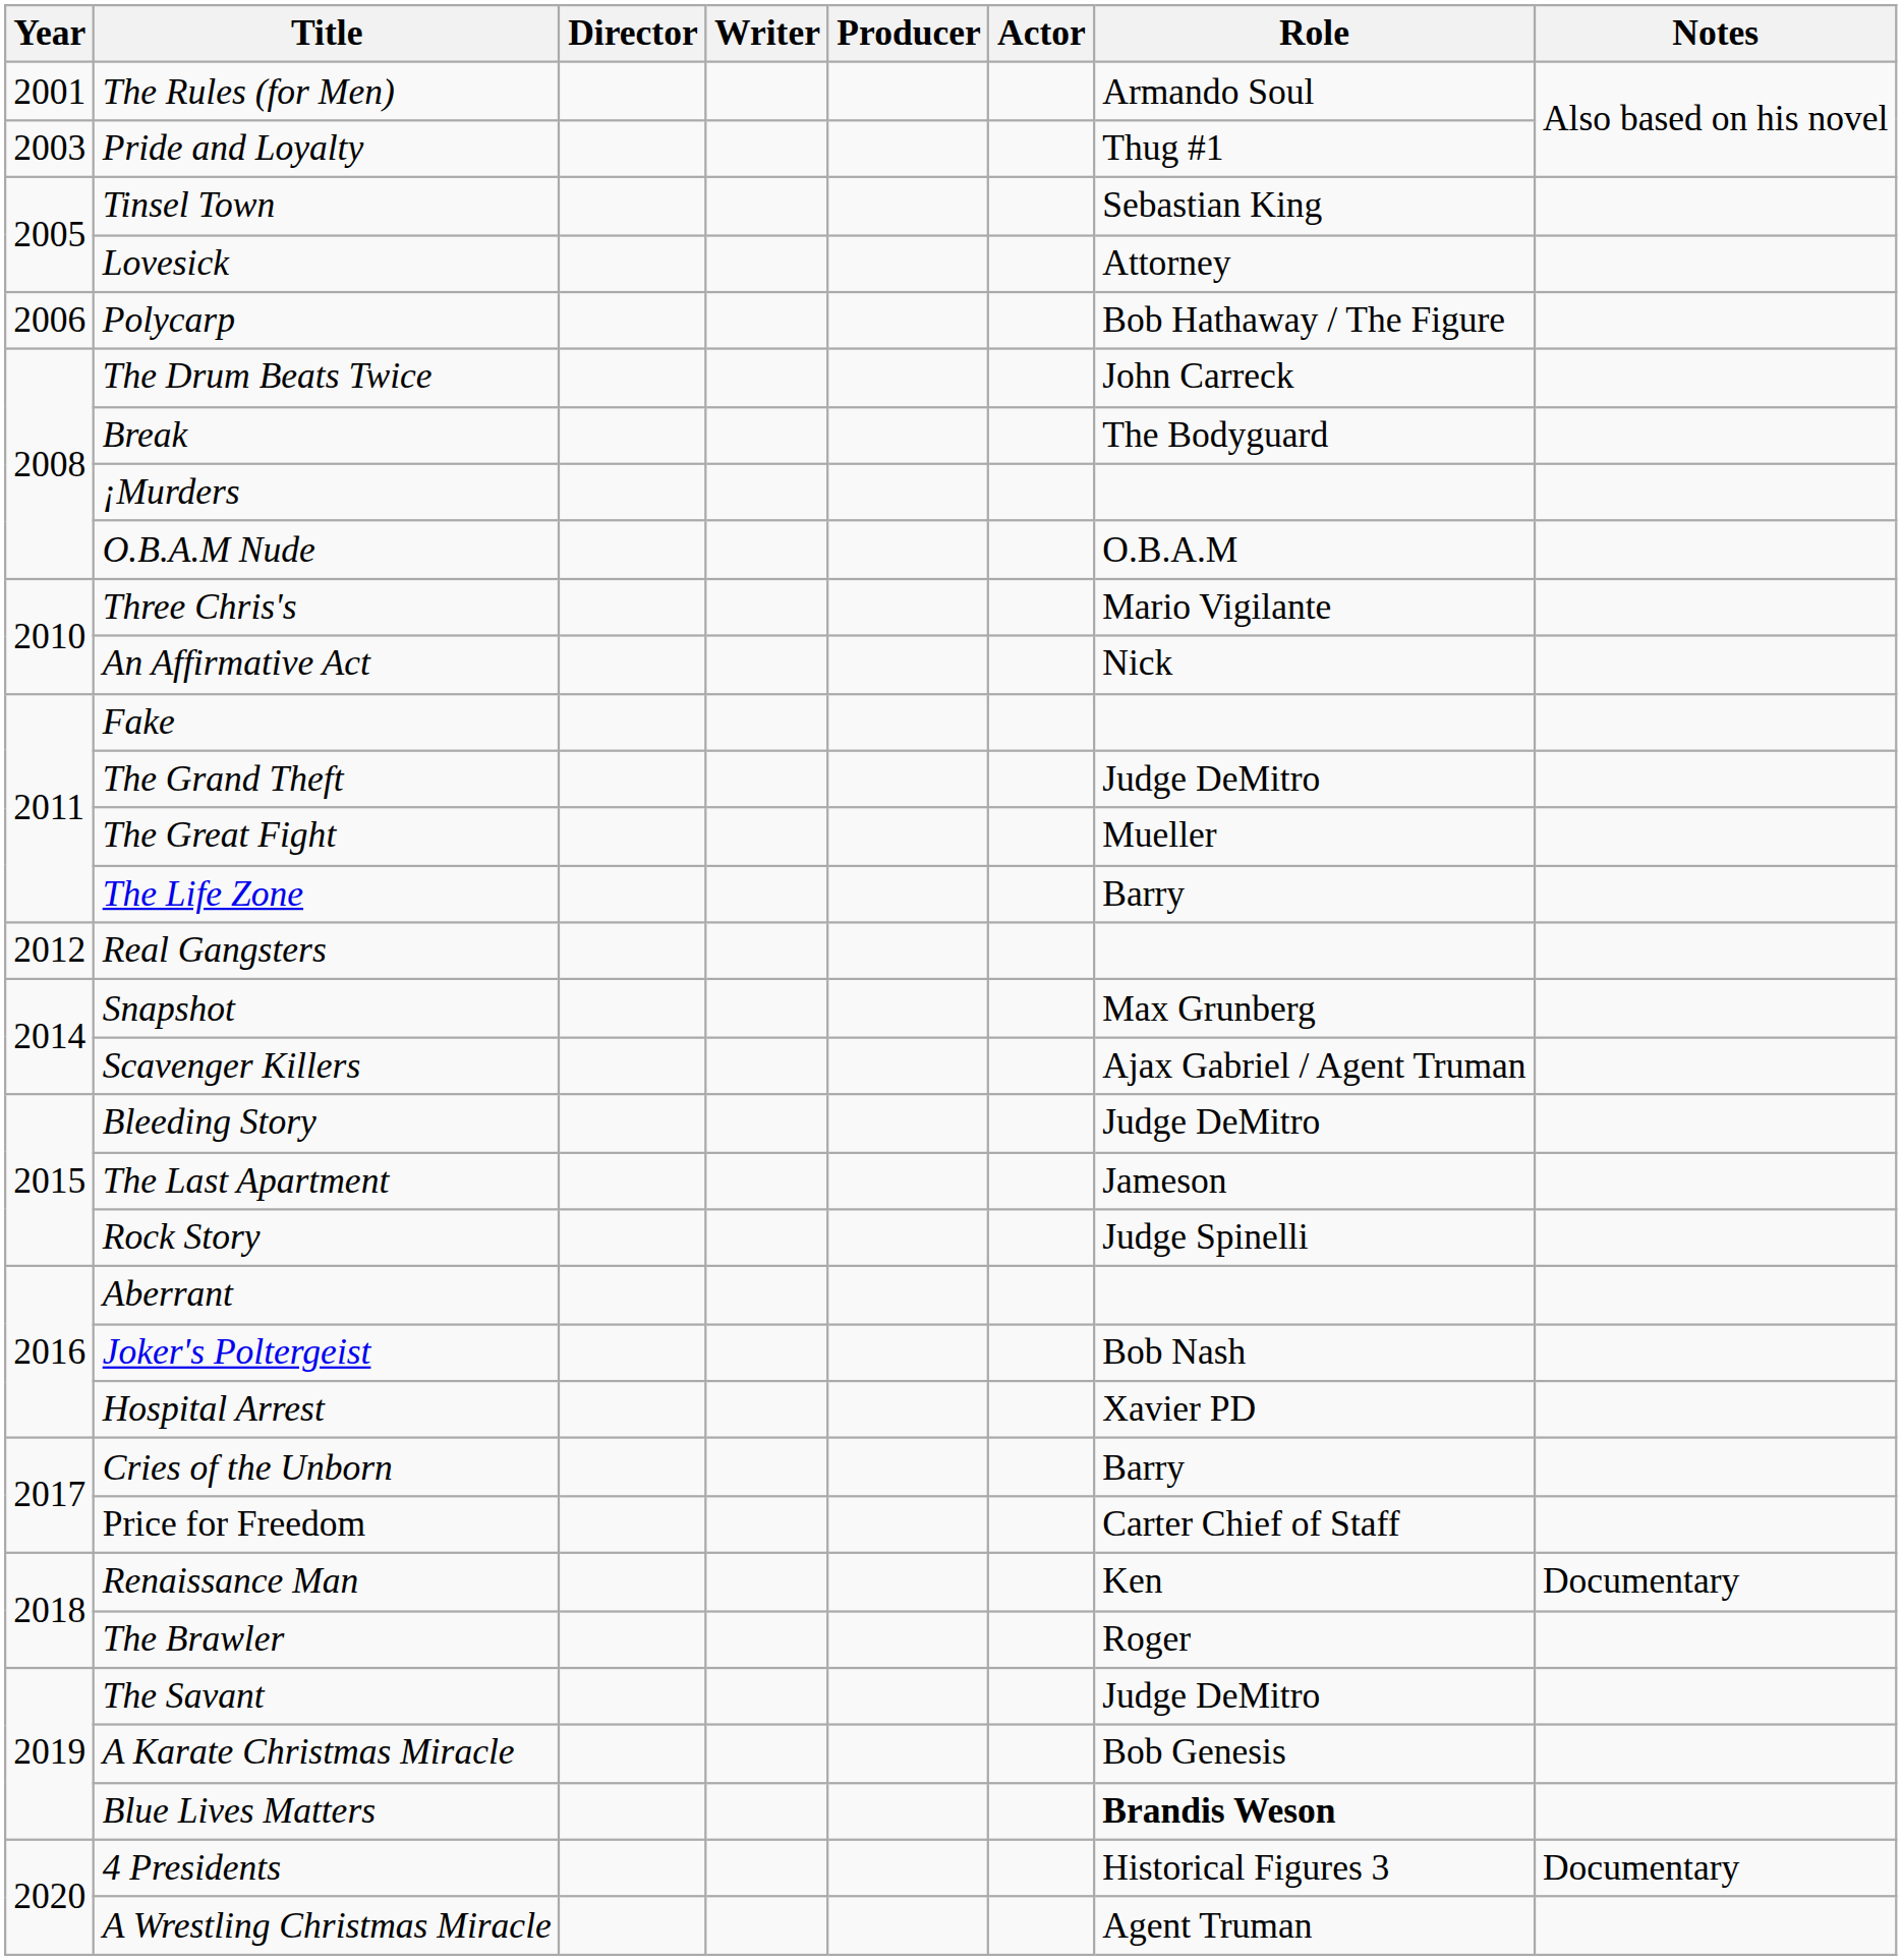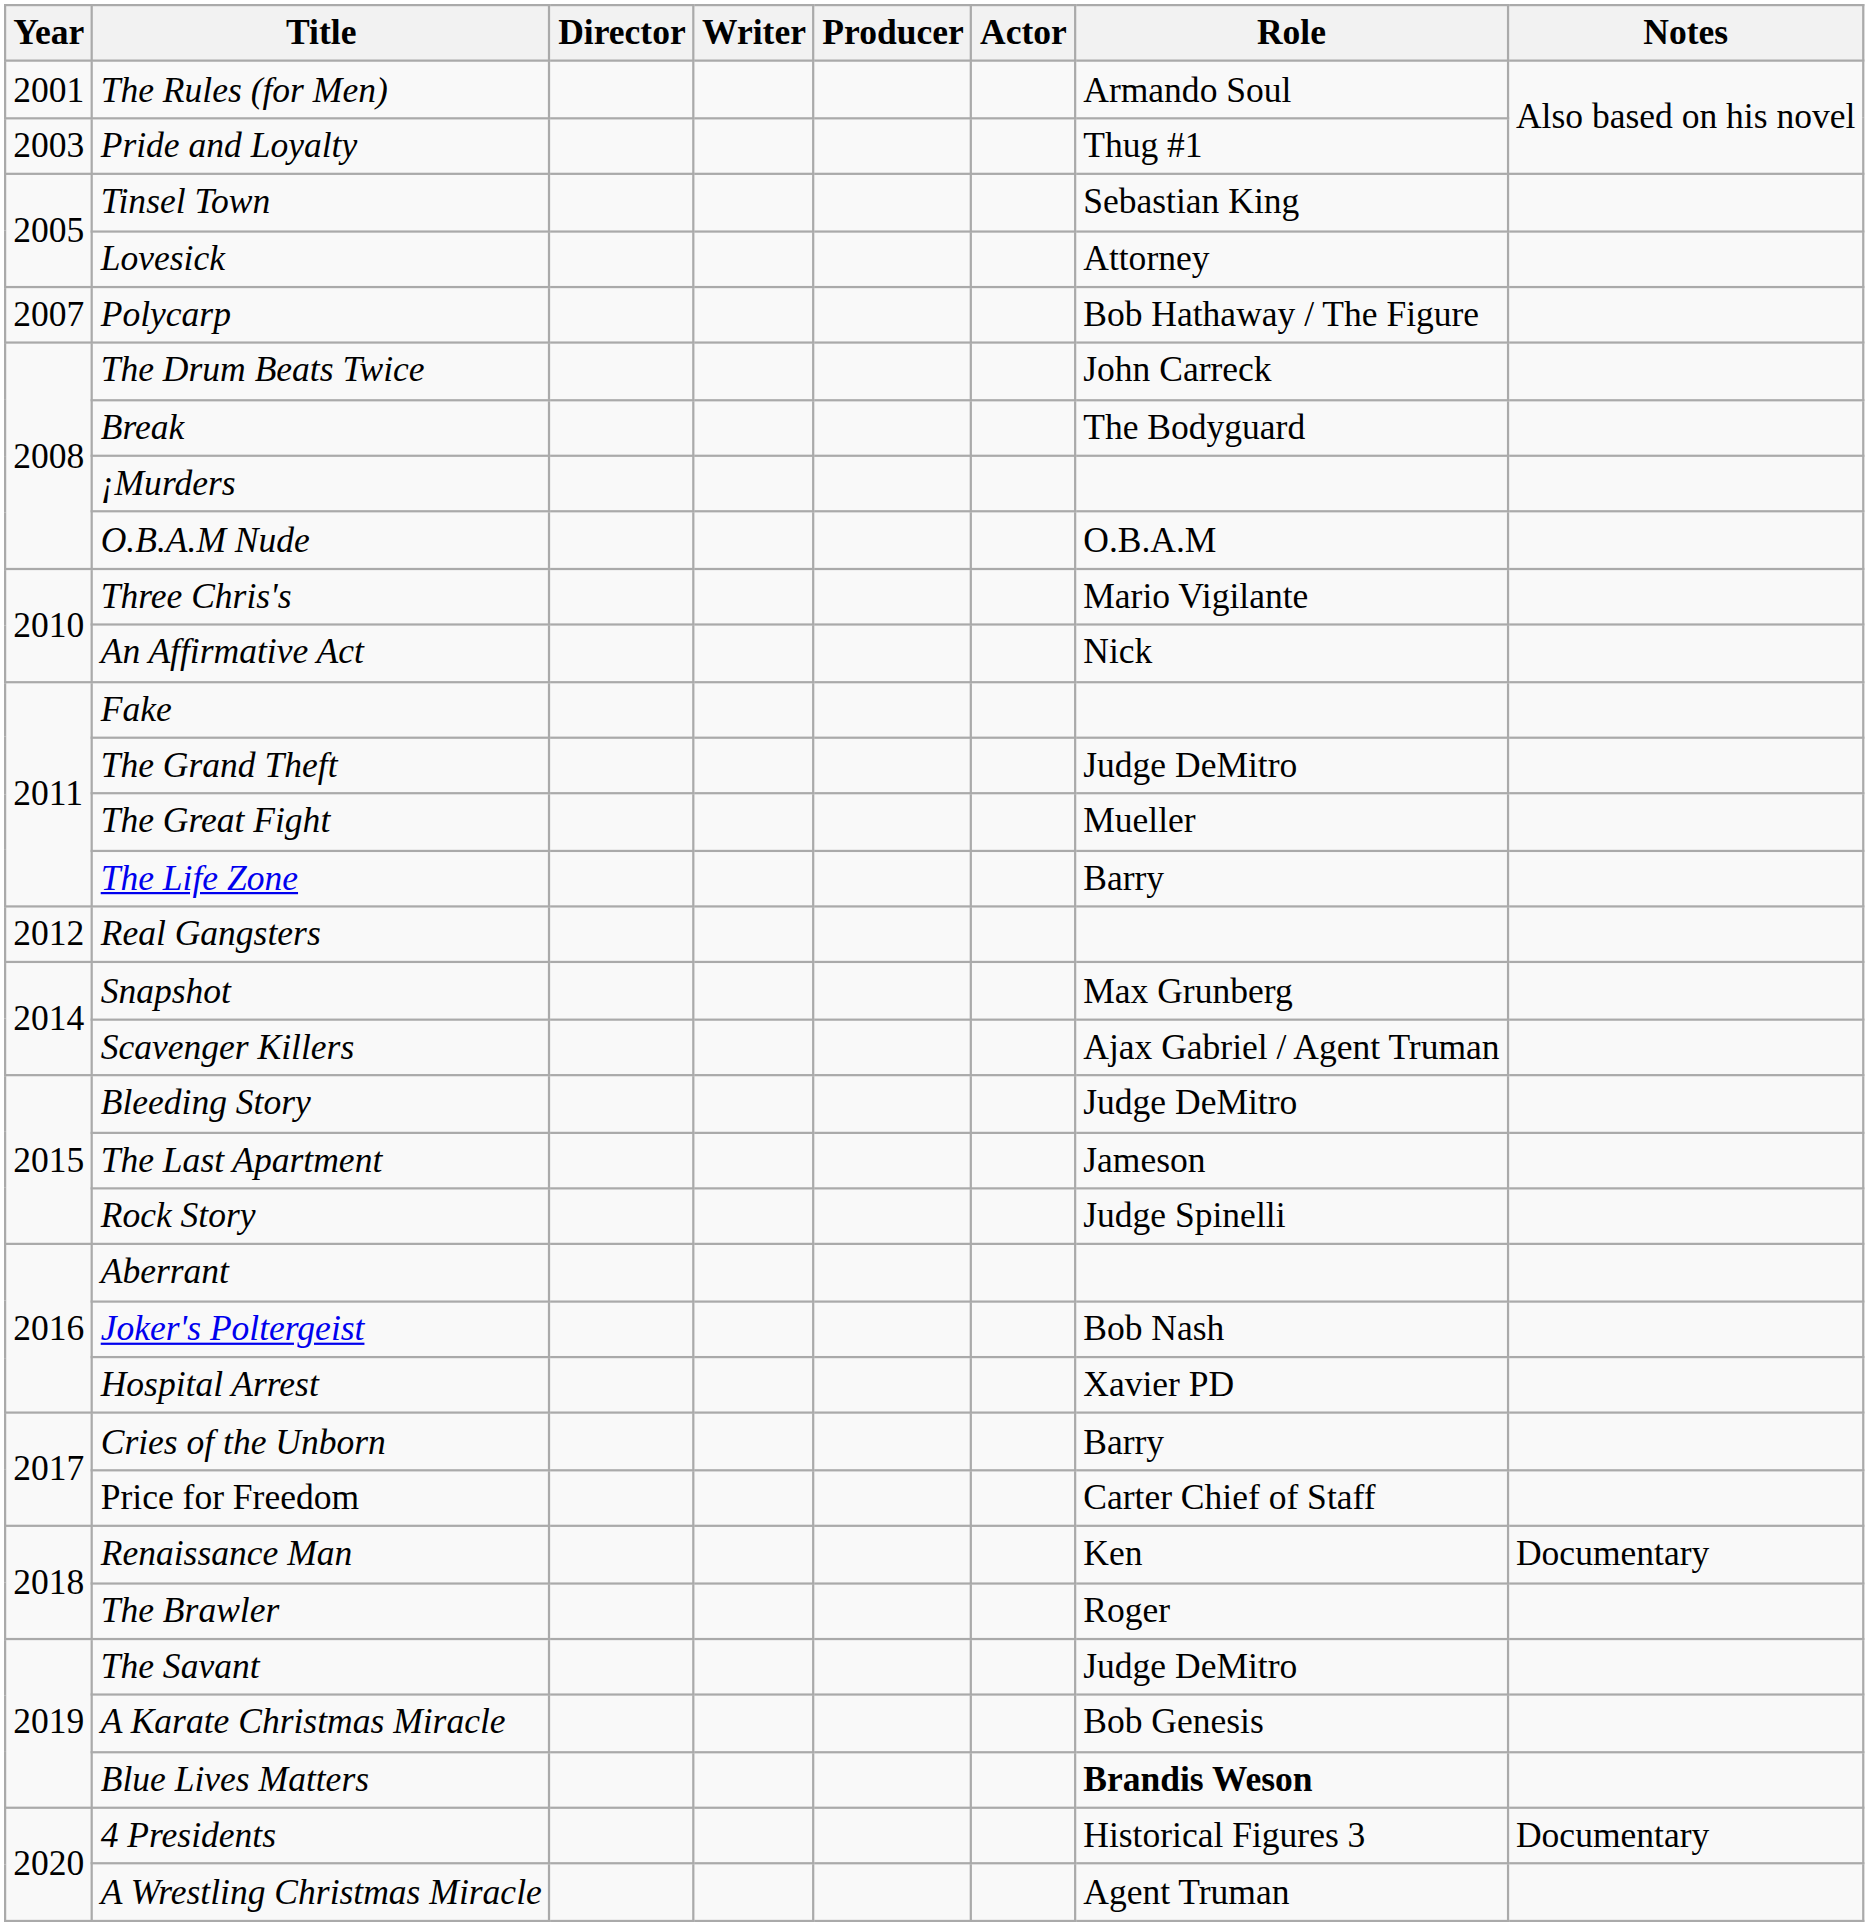 <table class="wikitable">
 <tr>
 <th>Year</th>
 <th>Title</th>
 <th>Director</th>
 <th>Writer</th>
 <th>Producer</th>
 <th>Actor</th>
 <th>Role</th>
 <th>Notes</th>
 </tr>
 <tr>
 <td>2001</td>
 <td><em>The Rules (for Men)</em></td>
 <td></td>
 <td></td>
 <td></td>
 <td></td>
 <td>Armando Soul</td>
 <td rowspan=2>Also based on his novel</td>
 </tr>
 <tr>
 <td>2003</td>
 <td><em>Pride and Loyalty</em></td>
 <td></td>
 <td></td>
 <td></td>
 <td></td>
 <td>Thug #1</td>
 </tr>
 <tr>
 <td rowspan=2>2005</td>
 <td><em>Tinsel Town</em></td>
 <td></td>
 <td></td>
 <td></td>
 <td></td>
 <td>Sebastian King</td>
 <td></td>
 </tr>
 <tr>
 <td><em>Lovesick</em></td>
 <td></td>
 <td></td>
 <td></td>
 <td></td>
 <td>Attorney</td>
 <td></td>
 </tr>
 <tr>
-<td>2006</td>
+<td>2007</td>
 <td><em>Polycarp</em></td>
 <td></td>
 <td></td>
 <td></td>
 <td></td>
 <td>Bob Hathaway / The Figure</td>
 <td></td>
 </tr>
 <tr>
 <td rowspan=4>2008</td>
 <td><em>The Drum Beats Twice</em></td>
 <td></td>
 <td></td>
 <td></td>
 <td></td>
 <td>John Carreck</td>
 <td></td>
 </tr>
 <tr>
 <td><em>Break</em></td>
 <td></td>
 <td></td>
 <td></td>
 <td></td>
 <td>The Bodyguard</td>
 <td></td>
 </tr>
 <tr>
 <td><em>¡Murders</em></td>
 <td></td>
 <td></td>
 <td></td>
 <td></td>
 <td></td>
 <td></td>
 </tr>
 <tr>
 <td><em>O.B.A.M Nude</em></td>
 <td></td>
 <td></td>
 <td></td>
 <td></td>
 <td>O.B.A.M</td>
 <td></td>
 </tr>
 <tr>
 <td rowspan=2>2010</td>
 <td><em>Three Chris's</em></td>
 <td></td>
 <td></td>
 <td></td>
 <td></td>
 <td>Mario Vigilante</td>
 <td></td>
 </tr>
 <tr>
 <td><em>An Affirmative Act</em></td>
 <td></td>
 <td></td>
 <td></td>
 <td></td>
 <td>Nick</td>
 <td></td>
 </tr>
 <tr>
 <td rowspan=4>2011</td>
 <td><em>Fake</em></td>
 <td></td>
 <td></td>
 <td></td>
 <td></td>
 <td></td>
 <td></td>
 </tr>
 <tr>
 <td><em>The Grand Theft</em></td>
 <td></td>
 <td></td>
 <td></td>
 <td></td>
 <td>Judge DeMitro</td>
 <td></td>
 </tr>
 <tr>
 <td><em>The Great Fight</em></td>
 <td></td>
 <td></td>
 <td></td>
 <td></td>
 <td>Mueller</td>
 <td></td>
 </tr>
 <tr>
 <td><em><a href='#'>The Life Zone</a></em></td>
 <td></td>
 <td></td>
 <td></td>
 <td></td>
 <td>Barry</td>
 <td></td>
 </tr>
 <tr>
 <td>2012</td>
 <td><em>Real Gangsters</em></td>
 <td></td>
 <td></td>
 <td></td>
 <td></td>
 <td></td>
 <td></td>
 </tr>
 <tr>
 <td rowspan=2>2014</td>
 <td><em>Snapshot</em></td>
 <td></td>
 <td></td>
 <td></td>
 <td></td>
 <td>Max Grunberg</td>
 <td></td>
 </tr>
 <tr>
 <td><em>Scavenger Killers</em></td>
 <td></td>
 <td></td>
 <td></td>
 <td></td>
 <td>Ajax Gabriel / Agent Truman</td>
 <td></td>
 </tr>
 <tr>
 <td rowspan=3>2015</td>
 <td><em>Bleeding Story</em></td>
 <td></td>
 <td></td>
 <td></td>
 <td></td>
 <td>Judge DeMitro</td>
 <td></td>
 </tr>
 <tr>
 <td><em>The Last Apartment</em></td>
 <td></td>
 <td></td>
 <td></td>
 <td></td>
 <td>Jameson</td>
 <td></td>
 </tr>
 <tr>
 <td><em>Rock Story</em></td>
 <td></td>
 <td></td>
 <td></td>
 <td></td>
 <td>Judge Spinelli</td>
 <td></td>
 </tr>
 <tr>
 <td rowspan=3>2016</td>
 <td><em>Aberrant</em></td>
 <td></td>
 <td></td>
 <td></td>
 <td></td>
 <td></td>
 <td></td>
 </tr>
 <tr>
 <td><em><a href='#'>Joker's Poltergeist</a></em></td>
 <td></td>
 <td></td>
 <td></td>
 <td></td>
 <td>Bob Nash</td>
 <td></td>
 </tr>
 <tr>
 <td><em>Hospital Arrest</em></td>
 <td></td>
 <td></td>
 <td></td>
 <td></td>
 <td>Xavier PD</td>
 <td></td>
 </tr>
 <tr>
 <td rowspan=2>2017</td>
 <td><em>Cries of the Unborn</em></td>
 <td></td>
 <td></td>
 <td></td>
 <td></td>
 <td>Barry</td>
 <td></td>
 </tr>
 <tr>
 <td>Price for Freedom</td>
 <td></td>
 <td></td>
 <td></td>
 <td></td>
 <td>Carter Chief of Staff</td>
 <td></td>
 </tr>
 <tr>
 <td rowspan=2>2018</td>
 <td><em>Renaissance Man</em></td>
 <td></td>
 <td></td>
 <td></td>
 <td></td>
 <td>Ken</td>
 <td>Documentary</td>
 </tr>
 <tr>
 <td><em>The Brawler</em></td>
 <td></td>
 <td></td>
 <td></td>
 <td></td>
 <td>Roger</td>
 <td></td>
 </tr>
 <tr>
 <td rowspan=3>2019</td>
 <td><em>The Savant</em></td>
 <td></td>
 <td></td>
 <td></td>
 <td></td>
 <td>Judge DeMitro</td>
 <td></td>
 </tr>
 <tr>
 <td><em>A Karate Christmas Miracle</em></td>
 <td></td>
 <td></td>
 <td></td>
 <td></td>
 <td>Bob Genesis</td>
 <td></td>
 </tr>
 <tr>
 <td><em>Blue Lives Matters</em></td>
 <td></td>
 <td></td>
 <td></td>
 <td></td>
 <td><strong>Brandis Weson</strong></td>
 <td></td>
 </tr>
 <tr>
 <td rowspan=2>2020</td>
 <td><em>4 Presidents</em></td>
 <td></td>
 <td></td>
 <td></td>
 <td></td>
 <td>Historical Figures 3</td>
 <td>Documentary</td>
 </tr>
 <tr>
 <td><em>A Wrestling Christmas Miracle</em></td>
 <td></td>
 <td></td>
 <td></td>
 <td></td>
 <td>Agent Truman</td>
 <td></td>
 </tr>
 </table>
